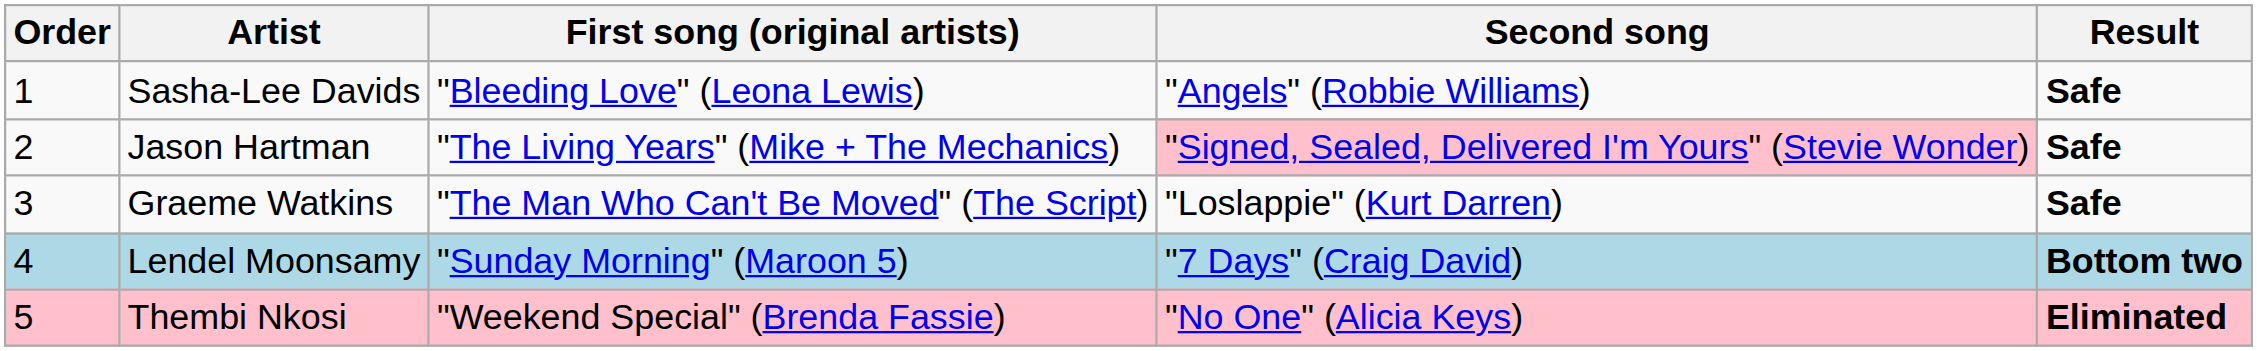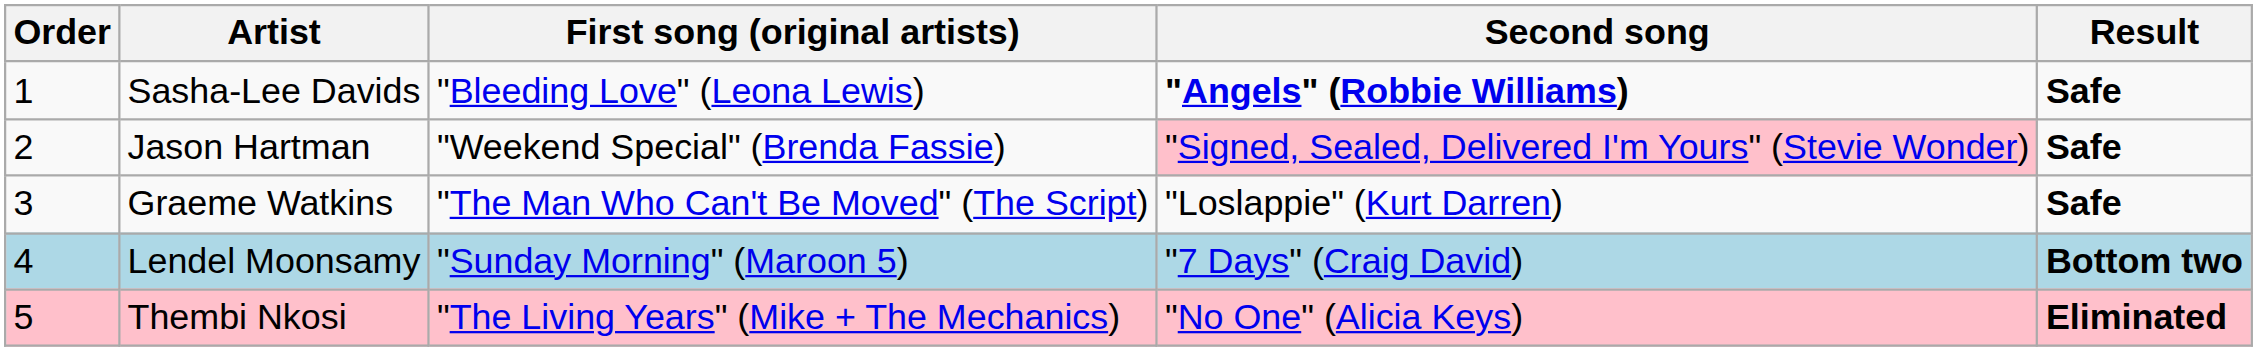 <table class=wikitable>
 <tr>
 <th>Order</th>
 <th>Artist</th>
 <th>First song (original artists)</th>
 <th>Second song</th>
 <th>Result</th>
 </tr>
 <tr>
 <td>1</td>
 <td>Sasha-Lee Davids</td>
 <td>"<a href='#'>Bleeding Love</a>" (<a href='#'>Leona Lewis</a>)</td>
-<td>"<a href='#'>Angels</a>" (<a href='#'>Robbie Williams</a>)</td>
+<td><strong>"<a href='#'>Angels</a>" (<a href='#'>Robbie Williams</a>)</strong></td>
 <td><strong>Safe</strong></td>
 </tr>
 <tr>
 <td>2</td>
 <td>Jason Hartman</td>
-<td>"<a href='#'>The Living Years</a>" (<a href='#'>Mike + The Mechanics</a>)</td>
+<td>"Weekend Special" (<a href='#'>Brenda Fassie</a>)</td>
 <td style="background: pink;">"<a href='#'>Signed, Sealed, Delivered I'm Yours</a>" (<a href='#'>Stevie Wonder</a>)</td>
 <td><strong>Safe</strong></td>
 </tr>
 <tr>
 <td>3</td>
 <td>Graeme Watkins</td>
 <td>"<a href='#'>The Man Who Can't Be Moved</a>" (<a href='#'>The Script</a>)</td>
 <td>"Loslappie" (<a href='#'>Kurt Darren</a>)</td>
 <td><strong>Safe</strong></td>
 </tr>
 <tr style="background:lightblue;">
 <td>4</td>
 <td>Lendel Moonsamy</td>
 <td>"<a href='#'>Sunday Morning</a>" (<a href='#'>Maroon 5</a>)</td>
 <td>"<a href='#'>7 Days</a>" (<a href='#'>Craig David</a>)</td>
 <td><strong>Bottom two</strong></td>
 </tr>
 <tr style="background:pink;">
 <td>5</td>
 <td>Thembi Nkosi</td>
-<td>"Weekend Special" (<a href='#'>Brenda Fassie</a>)</td>
+<td>"<a href='#'>The Living Years</a>" (<a href='#'>Mike + The Mechanics</a>)</td>
 <td>"<a href='#'>No One</a>" (<a href='#'>Alicia Keys</a>)</td>
 <td><strong>Eliminated</strong></td>
 </tr>
 </table>
